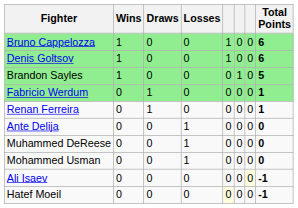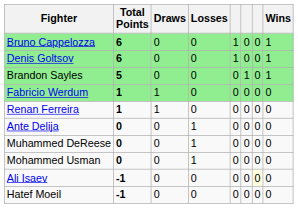 <table class="wikitable sortable">
 <tr>
 <th>Fighter</th>
-<th>Wins</th>
+<th>Total<br> Points</th>
 <th>Draws</th>
 <th>Losses</th>
 <th></th>
 <th></th>
 <th></th>
-<th>Total<br> Points</th>
+<th>Wins</th>
 </tr>
 <tr style="background:#90EE90;">
 <td><a href='#'>Bruno Cappelozza</a></td>
-<td>1</td>
+<td><strong>6</strong></td>
 <td>0</td>
 <td>0</td>
 <td>1</td>
 <td>0</td>
 <td>0</td>
-<td><strong>6</strong></td>
+<td>1</td>
 </tr>
 <tr style="background:#90EE90;">
 <td><a href='#'>Denis Goltsov</a></td>
-<td>1</td>
+<td><strong>6</strong></td>
 <td>0</td>
 <td>0</td>
 <td>1</td>
 <td>0</td>
 <td>0</td>
-<td><strong>6</strong></td>
+<td>1</td>
 </tr>
 <tr style="background:#90EE90;">
 <td>Brandon Sayles</td>
-<td>1</td>
+<td><strong>5</strong></td>
 <td>0</td>
 <td>0</td>
 <td>0</td>
 <td>1</td>
 <td>0</td>
-<td><strong>5</strong></td>
+<td>1</td>
 </tr>
 <tr style="background:#90EE90;">
 <td><a href='#'>Fabricio Werdum</a></td>
+<td><strong>1</strong></td>
+<td>1</td>
+<td>0</td>
+<td>0</td>
+<td>0</td>
+<td>0</td>
+<td>0</td>
+</tr>
+<tr>
+<td><a href='#'>Renan Ferreira</a></td>
+<td><strong>1</strong></td>
+<td>1</td>
+<td>0</td>
+<td>0</td>
+<td>0</td>
+<td>0</td>
+<td>0</td>
+</tr>
+<tr>
+<td><a href='#'>Ante Delija</a></td>
+<td><strong>0</strong></td>
 <td>0</td>
 <td>1</td>
 <td>0</td>
 <td>0</td>
 <td>0</td>
 <td>0</td>
-<td><strong>1</strong></td>
 </tr>
 <tr>
-<td><a href='#'>Renan Ferreira</a></td>
+<td>Muhammed DeReese</td>
+<td><strong>0</strong></td>
 <td>0</td>
 <td>1</td>
 <td>0</td>
 <td>0</td>
 <td>0</td>
 <td>0</td>
-<td><strong>1</strong></td>
 </tr>
 <tr>
-<td><a href='#'>Ante Delija</a></td>
-<td>0</td>
+<td>Mohammed Usman</td>
+<td><strong>0</strong></td>
 <td>0</td>
 <td>1</td>
 <td>0</td>
 <td>0</td>
 <td>0</td>
-<td><strong>0</strong></td>
+<td>0</td>
 </tr>
 <tr>
-<td>Muhammed DeReese</td>
-<td>0</td>
-<td>0</td>
-<td>1</td>
+<td><a href='#'>Ali Isaev</a></td>
+<td><strong>-1</strong></td>
 <td>0</td>
 <td>0</td>
 <td>0</td>
-<td><strong>0</strong></td>
+<td>0</td>
+<td style="background: lightyellow;">0</td>
+<td>0</td>
 </tr>
 <tr>
-<td>Mohammed Usman</td>
-<td>0</td>
-<td>0</td>
-<td>1</td>
-<td>0</td>
-<td>0</td>
-<td>0</td>
-<td><strong>0</strong></td>
-</tr>
-<tr>
-<td><a href='#'>Ali Isaev</a></td>
+<td>Hatef Moeil</td>
+<td><strong>-1</strong></td>
 <td>0</td>
 <td>0</td>
 <td>0</td>
 <td>0</td>
 <td>0</td>
-<td style="background: lightyellow;">0</td>
-<td><strong>-1</strong></td>
-</tr>
-<tr>
-<td>Hatef Moeil</td>
 <td>0</td>
-<td>0</td>
-<td>0</td>
-<td style="background: lightyellow;">0</td>
-<td>0</td>
-<td>0</td>
-<td><strong>-1</strong></td>
 </tr>
 </table>
